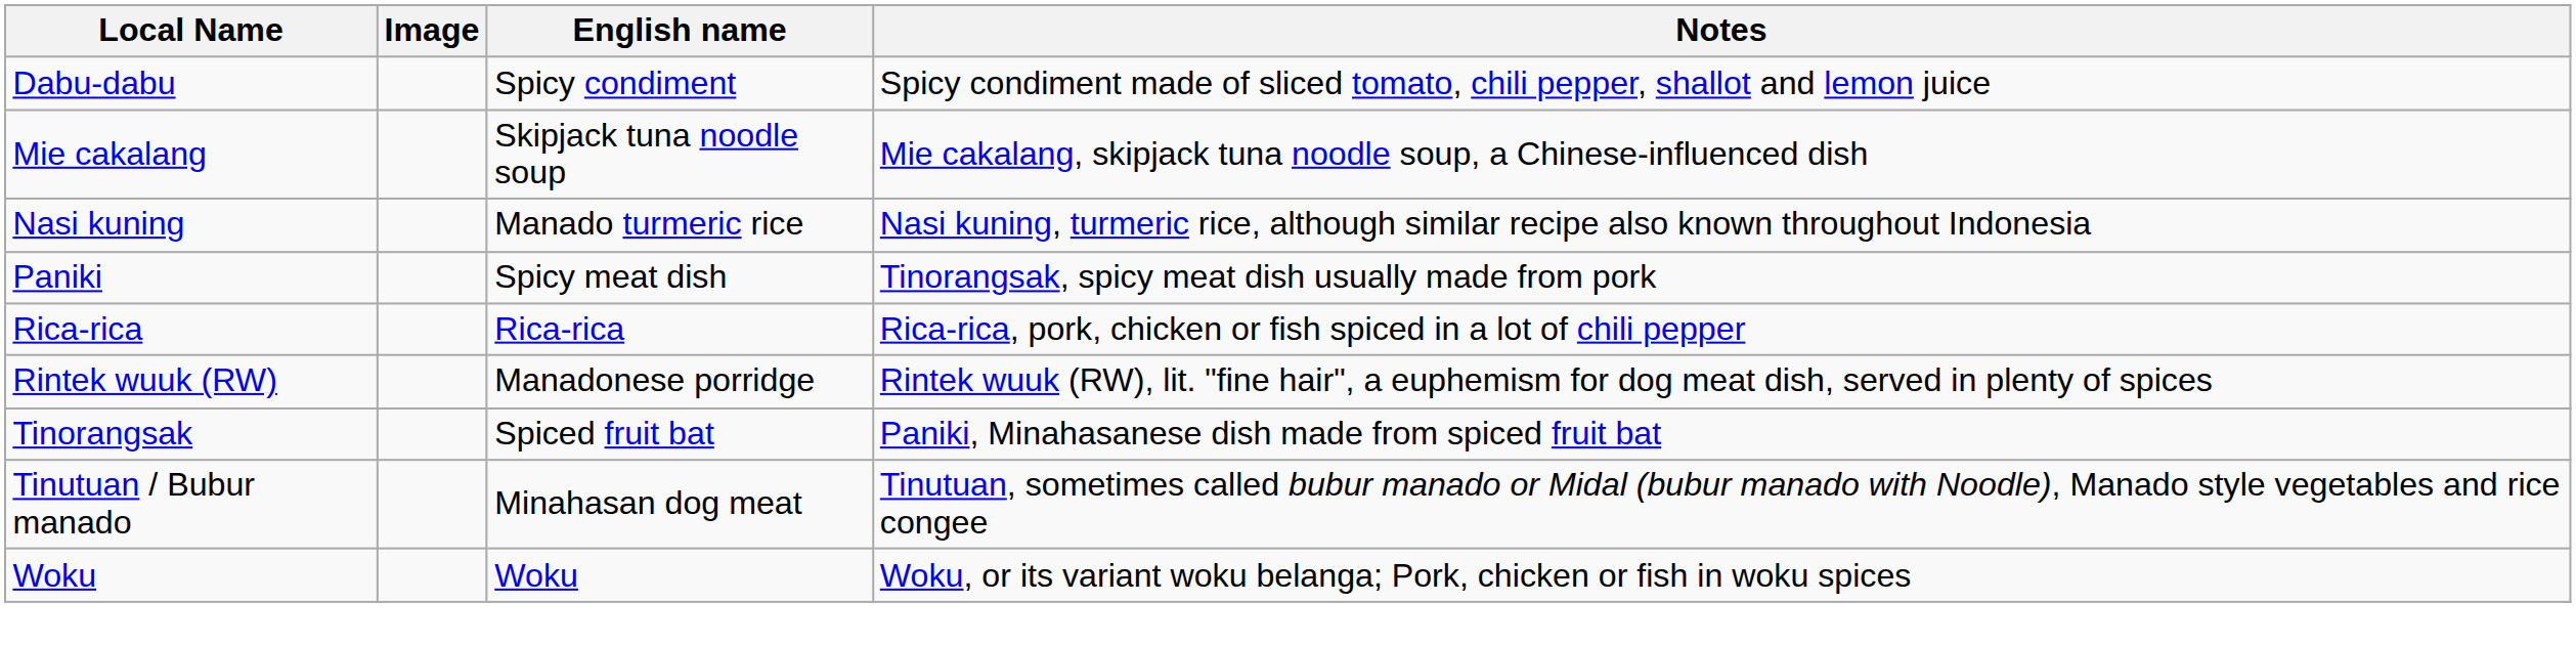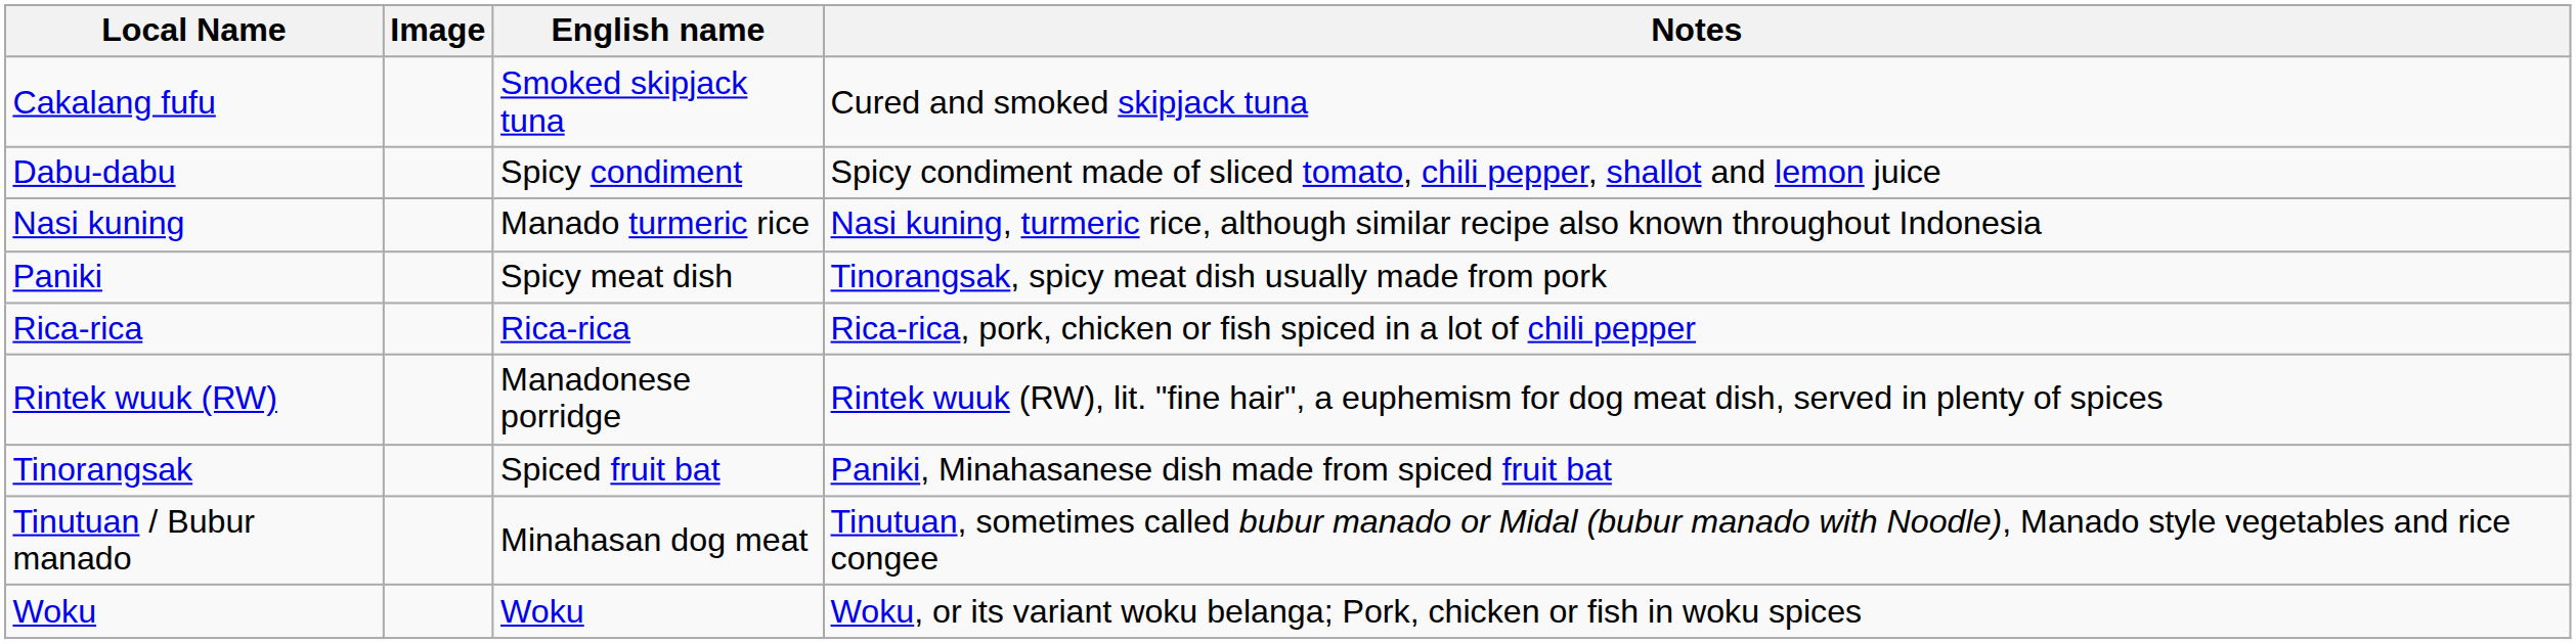 <table class="wikitable">
 <tr>
 <th>Local Name</th>
 <th>Image</th>
 <th>English name</th>
 <th>Notes</th>
 </tr>
 <tr>
+<td><a href='#'>Cakalang fufu</a></td>
+<td></td>
+<td><a href='#'>Smoked skipjack tuna</a></td>
+<td>Cured and smoked <a href='#'>skipjack tuna</a></td>
+</tr>
+<tr>
 <td><a href='#'>Dabu-dabu</a></td>
 <td></td>
 <td>Spicy <a href='#'>condiment</a></td>
 <td>Spicy condiment made of sliced <a href='#'>tomato</a>, <a href='#'>chili pepper</a>, <a href='#'>shallot</a> and <a href='#'>lemon</a> juice</td>
-</tr>
-<tr>
-<td><a href='#'>Mie cakalang</a></td>
-<td></td>
-<td>Skipjack tuna <a href='#'>noodle</a> soup</td>
-<td><a href='#'>Mie cakalang</a>, skipjack tuna <a href='#'>noodle</a> soup, a Chinese-influenced dish</td>
 </tr>
 <tr>
 <td><a href='#'>Nasi kuning</a></td>
 <td></td>
 <td>Manado <a href='#'>turmeric</a> rice</td>
 <td><a href='#'>Nasi kuning</a>, <a href='#'>turmeric</a> rice, although similar recipe also known throughout Indonesia</td>
 </tr>
 <tr>
 <td><a href='#'>Paniki</a></td>
 <td></td>
 <td>Spicy meat dish</td>
 <td><a href='#'>Tinorangsak</a>, spicy meat dish usually made from pork</td>
 </tr>
 <tr>
 <td><a href='#'>Rica-rica</a></td>
 <td></td>
 <td><a href='#'>Rica-rica</a></td>
 <td><a href='#'>Rica-rica</a>, pork, chicken or fish spiced in a lot of <a href='#'>chili pepper</a></td>
 </tr>
 <tr>
 <td><a href='#'>Rintek wuuk (RW)</a></td>
 <td></td>
 <td>Manadonese porridge</td>
 <td><a href='#'>Rintek wuuk</a> (RW), lit. "fine hair", a euphemism for dog meat dish, served in plenty of spices</td>
 </tr>
 <tr>
 <td><a href='#'>Tinorangsak</a></td>
 <td></td>
 <td>Spiced <a href='#'>fruit bat</a></td>
 <td><a href='#'>Paniki</a>, Minahasanese dish made from spiced <a href='#'>fruit bat</a></td>
 </tr>
 <tr>
 <td><a href='#'>Tinutuan</a> / Bubur manado</td>
 <td></td>
 <td>Minahasan dog meat</td>
 <td><a href='#'>Tinutuan</a>, sometimes called <em>bubur manado or Midal (bubur manado with Noodle)</em>, Manado style vegetables and rice congee</td>
 </tr>
 <tr>
 <td><a href='#'>Woku</a></td>
 <td></td>
 <td><a href='#'>Woku</a></td>
 <td><a href='#'>Woku</a>, or its variant woku belanga; Pork, chicken or fish in woku spices</td>
 </tr>
 </table>
